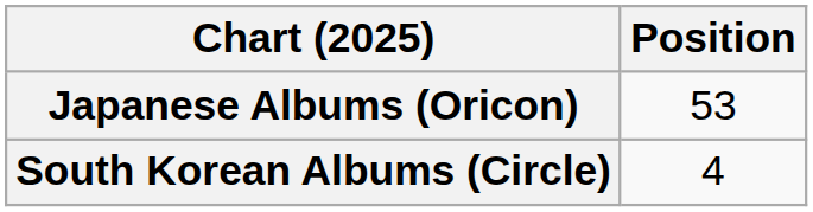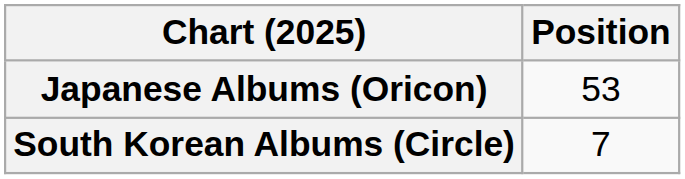 <table class="wikitable sortable plainrowheaders" style="text-align:center">
 <tr>
 <th scope="col">Chart (2025)</th>
 <th scope="col">Position</th>
 </tr>
 <tr>
 <th scope="row">Japanese Albums (Oricon)</th>
 <td>53</td>
 </tr>
 <tr>
 <th scope="row">South Korean Albums (Circle)</th>
-<td>4</td>
+<td>7</td>
 </tr>
 </table>
